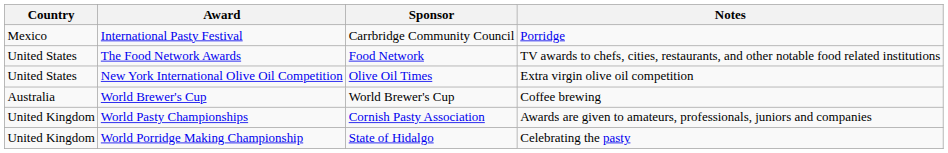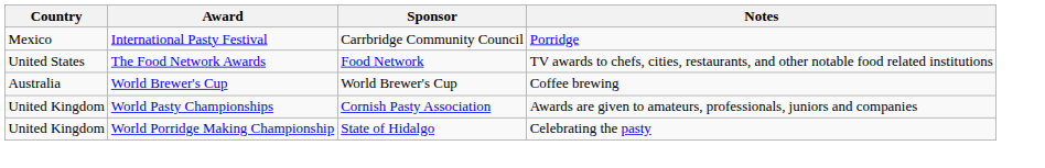 <table class="wikitable sortable">
 <tr>
 <th>Country</th>
 <th>Award</th>
 <th>Sponsor</th>
 <th>Notes</th>
 </tr>
 <tr>
 <td>Mexico</td>
 <td><a href='#'>International Pasty Festival</a></td>
 <td>Carrbridge Community Council</td>
 <td><a href='#'>Porridge</a></td>
 </tr>
 <tr>
 <td>United States</td>
 <td><a href='#'>The Food Network Awards</a></td>
 <td><a href='#'>Food Network</a></td>
 <td>TV awards to chefs, cities, restaurants, and other notable food related institutions</td>
 </tr>
 <tr>
-<td>United States</td>
-<td><a href='#'>New York International Olive Oil Competition</a></td>
-<td><a href='#'>Olive Oil Times</a></td>
-<td>Extra virgin olive oil competition</td>
-</tr>
-<tr>
 <td>Australia</td>
 <td><a href='#'>World Brewer's Cup</a></td>
 <td>World Brewer's Cup</td>
 <td>Coffee brewing</td>
 </tr>
 <tr>
 <td>United Kingdom</td>
 <td><a href='#'>World Pasty Championships</a></td>
 <td><a href='#'>Cornish Pasty Association</a></td>
 <td>Awards are given to amateurs, professionals, juniors and companies</td>
 </tr>
 <tr>
 <td>United Kingdom</td>
 <td><a href='#'>World Porridge Making Championship</a></td>
 <td><a href='#'> State of Hidalgo</a></td>
 <td>Celebrating the <a href='#'>pasty</a></td>
 </tr>
 </table>
